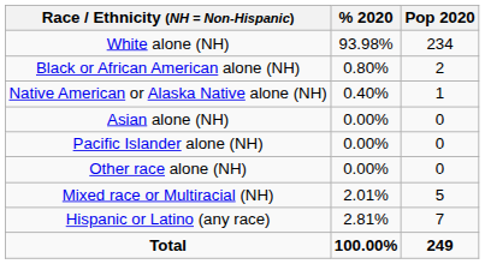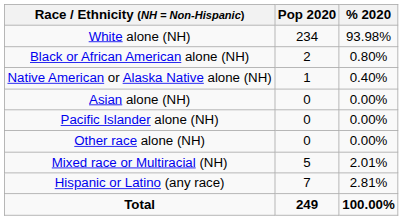 <table class="wikitable" style="text-align:center;">
 <tr>
 <th>Race / Ethnicity <small>(<em>NH = Non-Hispanic</em>)</small></th>
+<th>Pop 2020</th>
 <th>% 2020</th>
-<th>Pop 2020</th>
 </tr>
 <tr>
 <td><a href='#'>White</a> alone (NH)</td>
+<td>234</td>
 <td>93.98%</td>
-<td>234</td>
 </tr>
 <tr>
 <td><a href='#'>Black or African American</a> alone (NH)</td>
+<td>2</td>
 <td>0.80%</td>
-<td>2</td>
 </tr>
 <tr>
 <td><a href='#'>Native American</a> or <a href='#'>Alaska Native</a> alone (NH)</td>
+<td>1</td>
 <td>0.40%</td>
-<td>1</td>
 </tr>
 <tr>
 <td><a href='#'>Asian</a> alone (NH)</td>
+<td>0</td>
 <td>0.00%</td>
-<td>0</td>
 </tr>
 <tr>
 <td><a href='#'>Pacific Islander</a> alone (NH)</td>
+<td>0</td>
 <td>0.00%</td>
-<td>0</td>
 </tr>
 <tr>
 <td><a href='#'>Other race</a> alone (NH)</td>
+<td>0</td>
 <td>0.00%</td>
-<td>0</td>
 </tr>
 <tr>
 <td><a href='#'>Mixed race or Multiracial</a> (NH)</td>
+<td>5</td>
 <td>2.01%</td>
-<td>5</td>
 </tr>
 <tr>
 <td><a href='#'>Hispanic or Latino</a> (any race)</td>
+<td>7</td>
 <td>2.81%</td>
-<td>7</td>
 </tr>
 <tr>
 <td><strong>Total</strong></td>
+<td><strong>249</strong></td>
 <td><strong>100.00%</strong></td>
-<td><strong>249</strong></td>
 </tr>
 </table>
